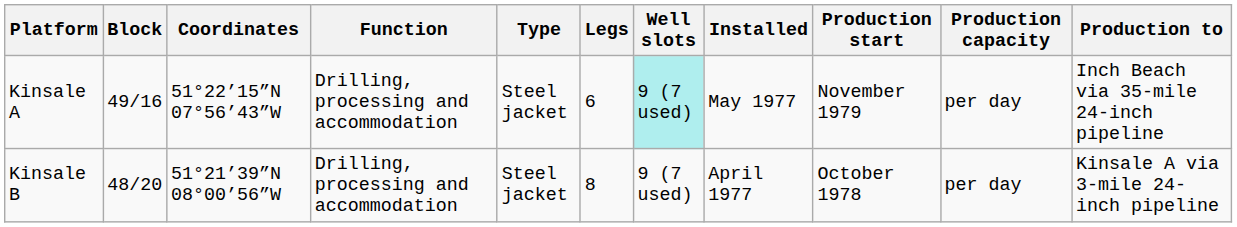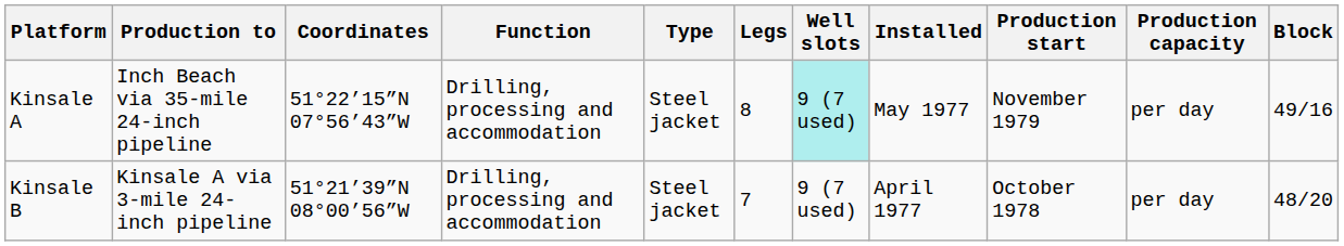 <table class="wikitable">
 <tr>
 <th>Platform</th>
-<th>Block</th>
+<th>Production to</th>
 <th>Coordinates</th>
 <th>Function</th>
 <th>Type</th>
 <th>Legs</th>
 <th>Well slots</th>
 <th>Installed</th>
 <th>Production start</th>
 <th>Production capacity</th>
-<th>Production to</th>
+<th>Block</th>
 </tr>
 <tr>
 <td>Kinsale A</td>
-<td>49/16</td>
+<td>Inch Beach via 35-mile 24-inch  pipeline</td>
 <td>51°22’15”N 07°56’43”W</td>
 <td>Drilling, processing and  accommodation</td>
 <td>Steel jacket</td>
-<td>6</td>
+<td>8</td>
 <td style="background: paleturquoise;">9 (7 used)</td>
 <td>May 1977</td>
 <td>November 1979</td>
 <td> per day</td>
-<td>Inch Beach via 35-mile 24-inch  pipeline</td>
+<td>49/16</td>
 </tr>
 <tr>
 <td>Kinsale B</td>
-<td>48/20</td>
+<td>Kinsale A via 3-mile 24-inch  pipeline</td>
 <td>51°21’39”N 08°00’56”W</td>
 <td>Drilling, processing and  accommodation</td>
 <td>Steel jacket</td>
-<td>8</td>
+<td>7</td>
 <td>9 (7 used)</td>
 <td>April 1977</td>
 <td>October 1978</td>
 <td> per day</td>
-<td>Kinsale A via 3-mile 24-inch  pipeline</td>
+<td>48/20</td>
 </tr>
 </table>
